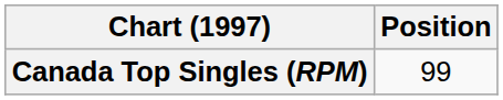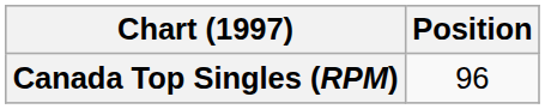 <table class="wikitable plainrowheaders" style="text-align:center">
 <tr>
 <th>Chart (1997)</th>
 <th>Position</th>
 </tr>
 <tr>
 <th scope="row">Canada Top Singles (<em>RPM</em>)</th>
-<td>99</td>
+<td>96</td>
 </tr>
 </table>
